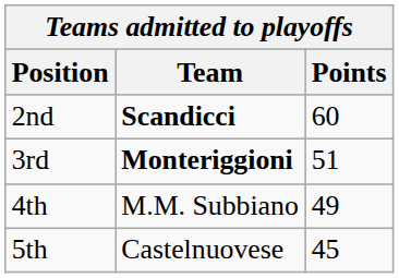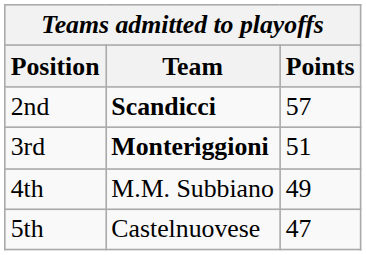 <table class="wikitable">
 <tr>
 <th colspan="3"><em>Teams admitted to playoffs</em></th>
 </tr>
 <tr>
 <th>Position</th>
 <th>Team</th>
 <th>Points</th>
 </tr>
 <tr>
 <td>2nd</td>
 <td><strong>Scandicci</strong></td>
-<td>60</td>
+<td>57</td>
 </tr>
 <tr>
 <td>3rd</td>
 <td><strong>Monteriggioni</strong></td>
 <td>51</td>
 </tr>
 <tr>
 <td>4th</td>
 <td>M.M. Subbiano</td>
 <td>49</td>
 </tr>
 <tr>
 <td>5th</td>
 <td>Castelnuovese</td>
-<td>45</td>
+<td>47</td>
 </tr>
 </table>
